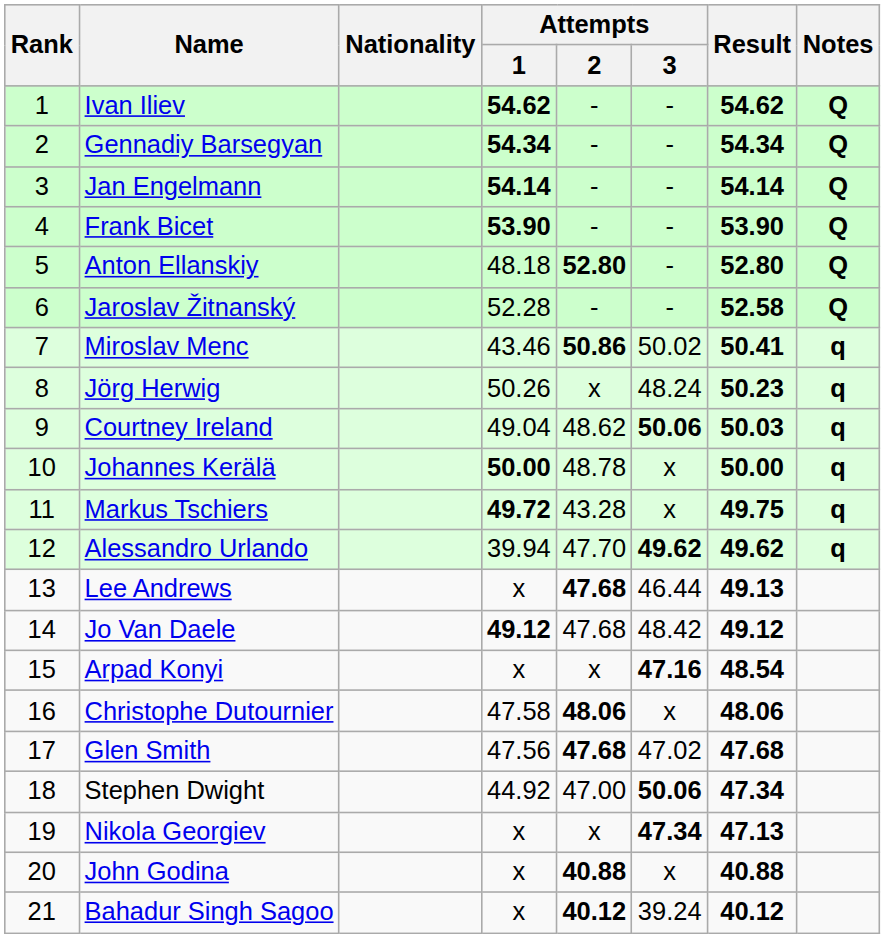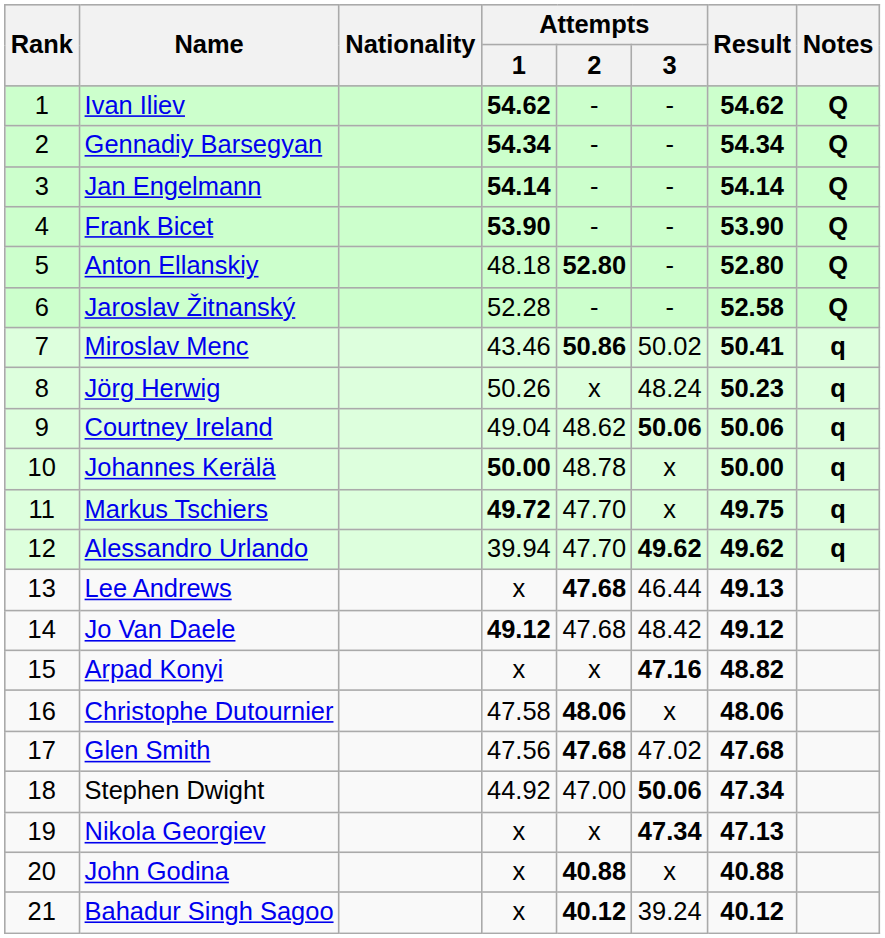 <table class="wikitable sortable" style="text-align:center">
 <tr>
 <th rowspan=2>Rank</th>
 <th rowspan=2>Name</th>
 <th rowspan=2>Nationality</th>
 <th colspan=3>Attempts</th>
 <th rowspan=2>Result</th>
 <th rowspan=2>Notes</th>
 </tr>
 <tr>
 <th>1</th>
 <th>2</th>
 <th>3</th>
 </tr>
 <tr bgcolor=ccffcc>
 <td>1</td>
 <td align=left><a href='#'>Ivan Iliev</a></td>
 <td align=left></td>
 <td><strong>54.62</strong></td>
 <td>-</td>
 <td>-</td>
 <td><strong>54.62</strong></td>
 <td><strong>Q</strong></td>
 </tr>
 <tr bgcolor=ccffcc>
 <td>2</td>
 <td align=left><a href='#'>Gennadiy Barsegyan</a></td>
 <td align=left></td>
 <td><strong>54.34</strong></td>
 <td>-</td>
 <td>-</td>
 <td><strong>54.34</strong></td>
 <td><strong>Q</strong></td>
 </tr>
 <tr bgcolor=ccffcc>
 <td>3</td>
 <td align=left><a href='#'>Jan Engelmann</a></td>
 <td align=left></td>
 <td><strong>54.14</strong></td>
 <td>-</td>
 <td>-</td>
 <td><strong>54.14</strong></td>
 <td><strong>Q</strong></td>
 </tr>
 <tr bgcolor=ccffcc>
 <td>4</td>
 <td align=left><a href='#'>Frank Bicet</a></td>
 <td align=left></td>
 <td><strong>53.90</strong></td>
 <td>-</td>
 <td>-</td>
 <td><strong>53.90</strong></td>
 <td><strong>Q</strong></td>
 </tr>
 <tr bgcolor=ccffcc>
 <td>5</td>
 <td align=left><a href='#'>Anton Ellanskiy</a></td>
 <td align=left></td>
 <td>48.18</td>
 <td><strong>52.80</strong></td>
 <td>-</td>
 <td><strong>52.80</strong></td>
 <td><strong>Q</strong></td>
 </tr>
 <tr bgcolor=ccffcc>
 <td>6</td>
 <td align=left><a href='#'>Jaroslav Žitnanský</a></td>
 <td align=left></td>
 <td>52.28</td>
 <td>-</td>
 <td>-</td>
 <td><strong>52.58</strong></td>
 <td><strong>Q</strong></td>
 </tr>
 <tr bgcolor=ddffdd>
 <td>7</td>
 <td align=left><a href='#'>Miroslav Menc</a></td>
 <td align=left></td>
 <td>43.46</td>
 <td><strong>50.86</strong></td>
 <td>50.02</td>
 <td><strong>50.41</strong></td>
 <td><strong>q</strong></td>
 </tr>
 <tr bgcolor=ddffdd>
 <td>8</td>
 <td align=left><a href='#'>Jörg Herwig</a></td>
 <td align=left></td>
 <td>50.26</td>
 <td>x</td>
 <td>48.24</td>
 <td><strong>50.23</strong></td>
 <td><strong>q</strong></td>
 </tr>
 <tr bgcolor=ddffdd>
 <td>9</td>
 <td align=left><a href='#'>Courtney Ireland</a></td>
 <td align=left></td>
 <td>49.04</td>
 <td>48.62</td>
 <td><strong>50.06</strong></td>
-<td><strong>50.03</strong></td>
+<td><strong>50.06</strong></td>
 <td><strong>q</strong></td>
 </tr>
 <tr bgcolor=ddffdd>
 <td>10</td>
 <td align=left><a href='#'>Johannes Kerälä</a></td>
 <td align=left></td>
 <td><strong>50.00</strong></td>
 <td>48.78</td>
 <td>x</td>
 <td><strong>50.00</strong></td>
 <td><strong>q</strong></td>
 </tr>
 <tr bgcolor=ddffdd>
 <td>11</td>
 <td align=left><a href='#'>Markus Tschiers</a></td>
 <td align=left></td>
 <td><strong>49.72</strong></td>
-<td>43.28</td>
+<td>47.70</td>
 <td>x</td>
 <td><strong>49.75</strong></td>
 <td><strong>q</strong></td>
 </tr>
 <tr bgcolor=ddffdd>
 <td>12</td>
 <td align=left><a href='#'>Alessandro Urlando</a></td>
 <td align=left></td>
 <td>39.94</td>
 <td>47.70</td>
 <td><strong>49.62</strong></td>
 <td><strong>49.62</strong></td>
 <td><strong>q</strong></td>
 </tr>
 <tr>
 <td>13</td>
 <td align=left><a href='#'>Lee Andrews</a></td>
 <td align=left></td>
 <td>x</td>
 <td><strong>47.68</strong></td>
 <td>46.44</td>
 <td><strong>49.13</strong></td>
 <td></td>
 </tr>
 <tr>
 <td>14</td>
 <td align=left><a href='#'>Jo Van Daele</a></td>
 <td align=left></td>
 <td><strong>49.12</strong></td>
 <td>47.68</td>
 <td>48.42</td>
 <td><strong>49.12</strong></td>
 <td></td>
 </tr>
 <tr>
 <td>15</td>
 <td align=left><a href='#'>Arpad Konyi</a></td>
 <td align=left></td>
 <td>x</td>
 <td>x</td>
 <td><strong>47.16</strong></td>
-<td><strong>48.54</strong></td>
+<td><strong>48.82</strong></td>
 <td></td>
 </tr>
 <tr>
 <td>16</td>
 <td align=left><a href='#'>Christophe Dutournier</a></td>
 <td align=left></td>
 <td>47.58</td>
 <td><strong>48.06</strong></td>
 <td>x</td>
 <td><strong>48.06</strong></td>
 <td></td>
 </tr>
 <tr>
 <td>17</td>
 <td align=left><a href='#'>Glen Smith</a></td>
 <td align=left></td>
 <td>47.56</td>
 <td><strong>47.68</strong></td>
 <td>47.02</td>
 <td><strong>47.68</strong></td>
 <td></td>
 </tr>
 <tr>
 <td>18</td>
 <td align=left>Stephen Dwight</td>
 <td align=left></td>
 <td>44.92</td>
 <td>47.00</td>
 <td><strong>50.06</strong></td>
 <td><strong>47.34</strong></td>
 <td></td>
 </tr>
 <tr>
 <td>19</td>
 <td align=left><a href='#'>Nikola Georgiev</a></td>
 <td align=left></td>
 <td>x</td>
 <td>x</td>
 <td><strong>47.34</strong></td>
 <td><strong>47.13</strong></td>
 <td></td>
 </tr>
 <tr>
 <td>20</td>
 <td align=left><a href='#'>John Godina</a></td>
 <td align=left></td>
 <td>x</td>
 <td><strong>40.88</strong></td>
 <td>x</td>
 <td><strong>40.88</strong></td>
 <td></td>
 </tr>
 <tr>
 <td>21</td>
 <td align=left><a href='#'>Bahadur Singh Sagoo</a></td>
 <td align=left></td>
 <td>x</td>
 <td><strong>40.12</strong></td>
 <td>39.24</td>
 <td><strong>40.12</strong></td>
 <td></td>
 </tr>
 </table>
